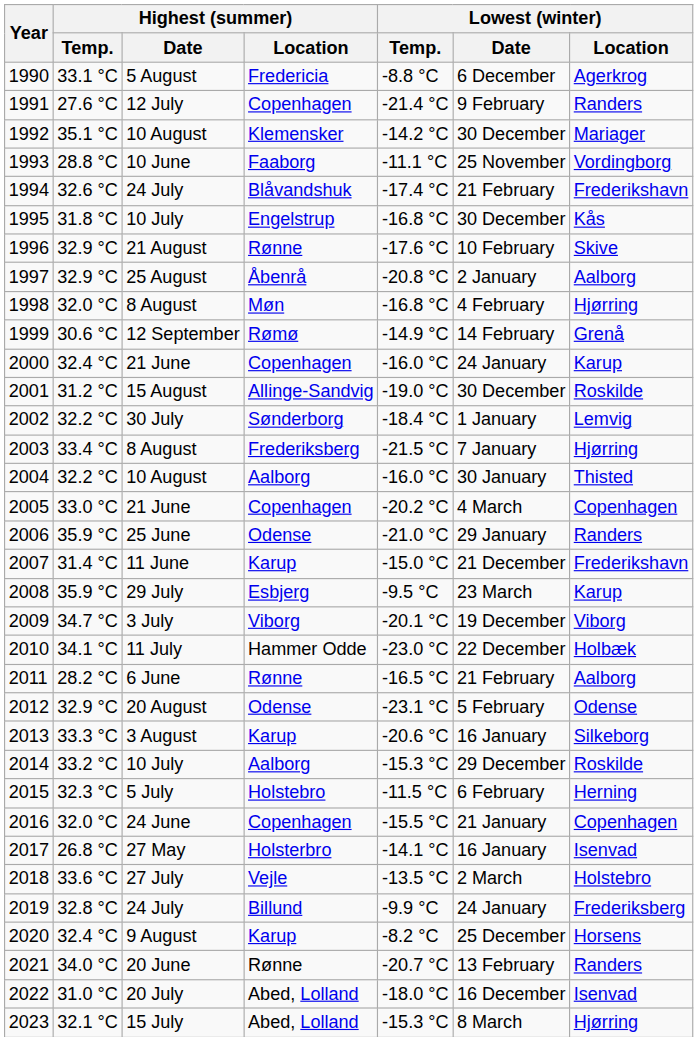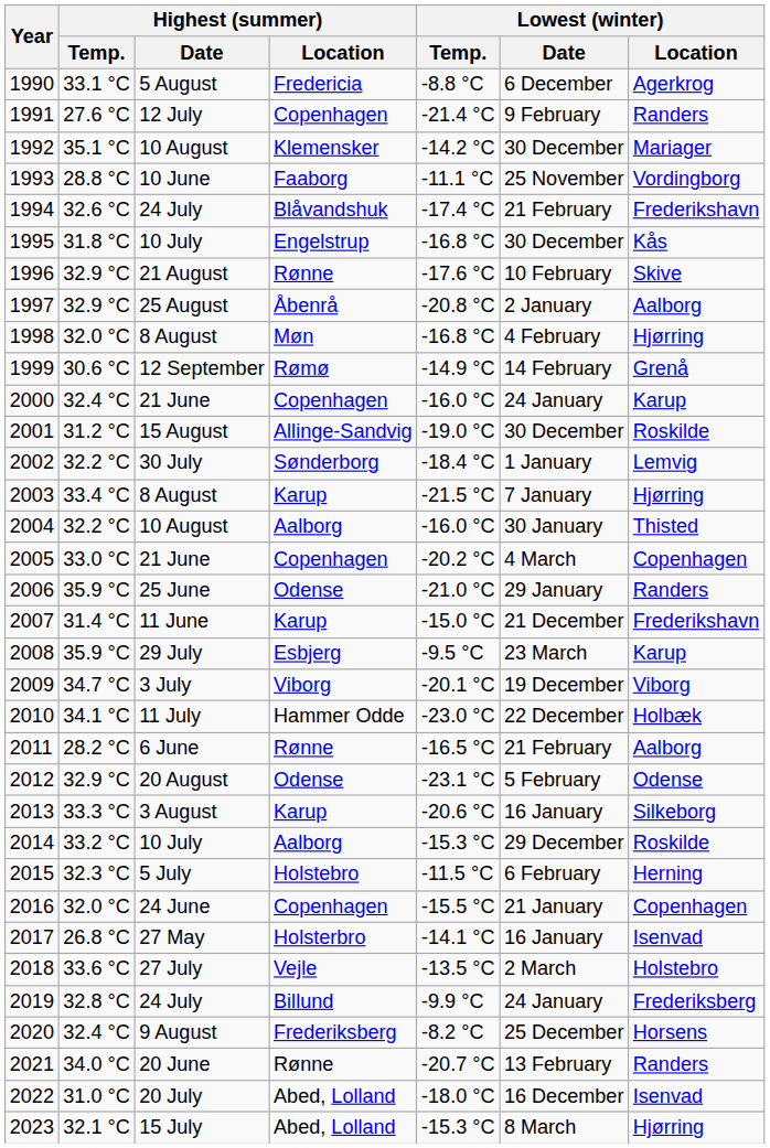 <table class=wikitable>
 <tr>
 <th rowspan=2>Year</th>
 <th colspan=3>Highest (summer)</th>
 <th colspan=3>Lowest (winter)</th>
 </tr>
 <tr>
 <th>Temp.</th>
 <th>Date</th>
 <th>Location</th>
 <th>Temp.</th>
 <th>Date</th>
 <th>Location</th>
 </tr>
 <tr>
 <td>1990</td>
 <td>33.1 °C</td>
 <td>5 August</td>
 <td><a href='#'>Fredericia</a></td>
 <td>-8.8 °C</td>
 <td>6 December</td>
 <td><a href='#'>Agerkrog</a></td>
 </tr>
 <tr>
 <td>1991</td>
 <td>27.6 °C</td>
 <td>12 July</td>
 <td><a href='#'>Copenhagen</a></td>
 <td>-21.4 °C</td>
 <td>9 February</td>
 <td><a href='#'>Randers</a></td>
 </tr>
 <tr>
 <td>1992</td>
 <td>35.1 °C</td>
 <td>10 August</td>
 <td><a href='#'>Klemensker</a></td>
 <td>-14.2 °C</td>
 <td>30 December</td>
 <td><a href='#'>Mariager</a></td>
 </tr>
 <tr>
 <td>1993</td>
 <td>28.8 °C</td>
 <td>10 June</td>
 <td><a href='#'>Faaborg</a></td>
 <td>-11.1 °C</td>
 <td>25 November</td>
 <td><a href='#'>Vordingborg</a></td>
 </tr>
 <tr>
 <td>1994</td>
 <td>32.6 °C</td>
 <td>24 July</td>
 <td><a href='#'>Blåvandshuk</a></td>
 <td>-17.4 °C</td>
 <td>21 February</td>
 <td><a href='#'>Frederikshavn</a></td>
 </tr>
 <tr>
 <td>1995</td>
 <td>31.8 °C</td>
 <td>10 July</td>
 <td><a href='#'>Engelstrup</a></td>
 <td>-16.8 °C</td>
 <td>30 December</td>
 <td><a href='#'>Kås</a></td>
 </tr>
 <tr>
 <td>1996</td>
 <td>32.9 °C</td>
 <td>21 August</td>
 <td><a href='#'>Rønne</a></td>
 <td>-17.6 °C</td>
 <td>10 February</td>
 <td><a href='#'>Skive</a></td>
 </tr>
 <tr>
 <td>1997</td>
 <td>32.9 °C</td>
 <td>25 August</td>
 <td><a href='#'>Åbenrå</a></td>
 <td>-20.8 °C</td>
 <td>2 January</td>
 <td><a href='#'>Aalborg</a></td>
 </tr>
 <tr>
 <td>1998</td>
 <td>32.0 °C</td>
 <td>8 August</td>
 <td><a href='#'>Møn</a></td>
 <td>-16.8 °C</td>
 <td>4 February</td>
 <td><a href='#'>Hjørring</a></td>
 </tr>
 <tr>
 <td>1999</td>
 <td>30.6 °C</td>
 <td>12 September</td>
 <td><a href='#'>Rømø</a></td>
 <td>-14.9 °C</td>
 <td>14 February</td>
 <td><a href='#'>Grenå</a></td>
 </tr>
 <tr>
 <td>2000</td>
 <td>32.4 °C</td>
 <td>21 June</td>
 <td><a href='#'>Copenhagen</a></td>
 <td>-16.0 °C</td>
 <td>24 January</td>
 <td><a href='#'>Karup</a></td>
 </tr>
 <tr>
 <td>2001</td>
 <td>31.2 °C</td>
 <td>15 August</td>
 <td><a href='#'>Allinge-Sandvig</a></td>
 <td>-19.0 °C</td>
 <td>30 December</td>
 <td><a href='#'>Roskilde</a></td>
 </tr>
 <tr>
 <td>2002</td>
 <td>32.2 °C</td>
 <td>30 July</td>
 <td><a href='#'>Sønderborg</a></td>
 <td>-18.4 °C</td>
 <td>1 January</td>
 <td><a href='#'>Lemvig</a></td>
 </tr>
 <tr>
 <td>2003</td>
 <td>33.4 °C</td>
 <td>8 August</td>
-<td><a href='#'>Frederiksberg</a></td>
+<td><a href='#'>Karup</a></td>
 <td>-21.5 °C</td>
 <td>7 January</td>
 <td><a href='#'>Hjørring</a></td>
 </tr>
 <tr>
 <td>2004</td>
 <td>32.2 °C</td>
 <td>10 August</td>
 <td><a href='#'>Aalborg</a></td>
 <td>-16.0 °C</td>
 <td>30 January</td>
 <td><a href='#'>Thisted</a></td>
 </tr>
 <tr>
 <td>2005</td>
 <td>33.0 °C</td>
 <td>21 June</td>
 <td><a href='#'>Copenhagen</a></td>
 <td>-20.2 °C</td>
 <td>4 March</td>
 <td><a href='#'>Copenhagen</a></td>
 </tr>
 <tr>
 <td>2006</td>
 <td>35.9 °C</td>
 <td>25 June</td>
 <td><a href='#'>Odense</a></td>
 <td>-21.0 °C</td>
 <td>29 January</td>
 <td><a href='#'>Randers</a></td>
 </tr>
 <tr>
 <td>2007</td>
 <td>31.4 °C</td>
 <td>11 June</td>
 <td><a href='#'>Karup</a></td>
 <td>-15.0 °C</td>
 <td>21 December</td>
 <td><a href='#'>Frederikshavn</a></td>
 </tr>
 <tr>
 <td>2008</td>
 <td>35.9 °C</td>
 <td>29 July</td>
 <td><a href='#'>Esbjerg</a></td>
 <td>-9.5 °C</td>
 <td>23 March</td>
 <td><a href='#'>Karup</a></td>
 </tr>
 <tr>
 <td>2009</td>
 <td>34.7 °C</td>
 <td>3 July</td>
 <td><a href='#'>Viborg</a></td>
 <td>-20.1 °C</td>
 <td>19 December</td>
 <td><a href='#'>Viborg</a></td>
 </tr>
 <tr>
 <td>2010</td>
 <td>34.1 °C</td>
 <td>11 July</td>
 <td>Hammer Odde</td>
 <td>-23.0 °C</td>
 <td>22 December</td>
 <td><a href='#'>Holbæk</a></td>
 </tr>
 <tr>
 <td>2011</td>
 <td>28.2 °C</td>
 <td>6 June</td>
 <td><a href='#'>Rønne</a></td>
 <td>-16.5 °C</td>
 <td>21 February</td>
 <td><a href='#'>Aalborg</a></td>
 </tr>
 <tr>
 <td>2012</td>
 <td>32.9 °C</td>
 <td>20 August</td>
 <td><a href='#'>Odense</a></td>
 <td>-23.1 °C</td>
 <td>5 February</td>
 <td><a href='#'>Odense</a></td>
 </tr>
 <tr>
 <td>2013</td>
 <td>33.3 °C</td>
 <td>3 August</td>
 <td><a href='#'>Karup</a></td>
 <td>-20.6 °C</td>
 <td>16 January</td>
 <td><a href='#'>Silkeborg</a></td>
 </tr>
 <tr>
 <td>2014</td>
 <td>33.2 °C</td>
 <td>10 July</td>
 <td><a href='#'>Aalborg</a></td>
 <td>-15.3 °C</td>
 <td>29 December</td>
 <td><a href='#'>Roskilde</a></td>
 </tr>
 <tr>
 <td>2015</td>
 <td>32.3 °C</td>
 <td>5 July</td>
 <td><a href='#'>Holstebro</a></td>
 <td>-11.5 °C</td>
 <td>6 February</td>
 <td><a href='#'>Herning</a></td>
 </tr>
 <tr>
 <td>2016</td>
 <td>32.0 °C</td>
 <td>24 June</td>
 <td><a href='#'>Copenhagen</a></td>
 <td>-15.5 °C</td>
 <td>21 January</td>
 <td><a href='#'>Copenhagen</a></td>
 </tr>
 <tr>
 <td>2017</td>
 <td>26.8 °C</td>
 <td>27 May</td>
 <td><a href='#'>Holsterbro</a></td>
 <td>-14.1 °C</td>
 <td>16 January</td>
 <td><a href='#'>Isenvad</a></td>
 </tr>
 <tr>
 <td>2018</td>
 <td>33.6 °C</td>
 <td>27 July</td>
 <td><a href='#'>Vejle</a></td>
 <td>-13.5 °C</td>
 <td>2 March</td>
 <td><a href='#'>Holstebro</a></td>
 </tr>
 <tr>
 <td>2019</td>
 <td>32.8 °C</td>
 <td>24 July</td>
 <td><a href='#'>Billund</a></td>
 <td>-9.9 °C</td>
 <td>24 January</td>
 <td><a href='#'>Frederiksberg</a></td>
 </tr>
 <tr>
 <td>2020</td>
 <td>32.4 °C</td>
 <td>9 August</td>
-<td><a href='#'>Karup</a></td>
+<td><a href='#'>Frederiksberg</a></td>
 <td>-8.2 °C</td>
 <td>25 December</td>
 <td><a href='#'>Horsens</a></td>
 </tr>
 <tr>
 <td>2021</td>
 <td>34.0 °C</td>
 <td>20 June</td>
 <td>Rønne</td>
 <td>-20.7 °C</td>
 <td>13 February</td>
 <td><a href='#'>Randers</a></td>
 </tr>
 <tr>
 <td>2022</td>
 <td>31.0 °C</td>
 <td>20 July</td>
 <td>Abed, <a href='#'>Lolland</a></td>
 <td>-18.0 °C</td>
 <td>16 December</td>
 <td><a href='#'>Isenvad</a></td>
 </tr>
 <tr>
 <td>2023</td>
 <td>32.1 °C</td>
 <td>15 July</td>
 <td>Abed, <a href='#'>Lolland</a></td>
 <td>-15.3 °C</td>
 <td>8 March</td>
 <td><a href='#'>Hjørring</a></td>
 </tr>
 </table>
